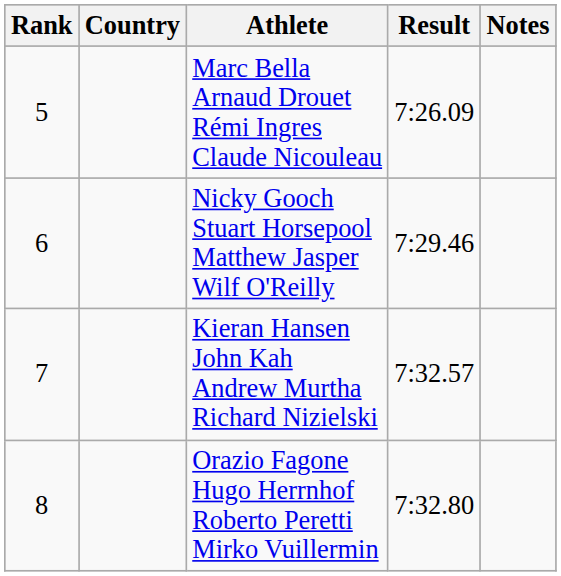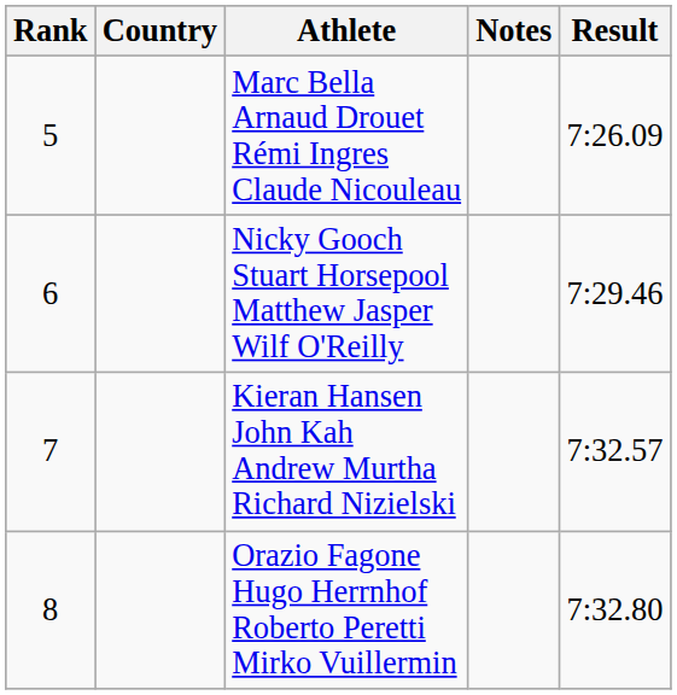 <table class="wikitable" style="text-align:center">
 <tr>
 <th>Rank</th>
 <th>Country</th>
 <th>Athlete</th>
+<th>Notes</th>
 <th>Result</th>
-<th>Notes</th>
 </tr>
 <tr>
 <td>5</td>
 <td align=left></td>
 <td align=left><a href='#'>Marc Bella</a> <br> <a href='#'>Arnaud Drouet</a> <br> <a href='#'>Rémi Ingres</a> <br> <a href='#'>Claude Nicouleau</a></td>
+<td></td>
 <td>7:26.09</td>
-<td></td>
 </tr>
 <tr>
 <td>6</td>
 <td align=left></td>
 <td align=left><a href='#'>Nicky Gooch</a> <br> <a href='#'>Stuart Horsepool</a> <br> <a href='#'>Matthew Jasper</a> <br> <a href='#'>Wilf O'Reilly</a></td>
+<td></td>
 <td>7:29.46</td>
-<td></td>
 </tr>
 <tr>
 <td>7</td>
 <td align=left></td>
 <td align=left><a href='#'>Kieran Hansen</a> <br> <a href='#'>John Kah</a> <br> <a href='#'>Andrew Murtha</a> <br> <a href='#'>Richard Nizielski</a></td>
+<td></td>
 <td>7:32.57</td>
-<td></td>
 </tr>
 <tr>
 <td>8</td>
 <td align=left></td>
 <td align=left><a href='#'>Orazio Fagone</a> <br> <a href='#'>Hugo Herrnhof</a> <br> <a href='#'>Roberto Peretti</a> <br> <a href='#'>Mirko Vuillermin</a></td>
+<td></td>
 <td>7:32.80</td>
-<td></td>
 </tr>
 </table>
